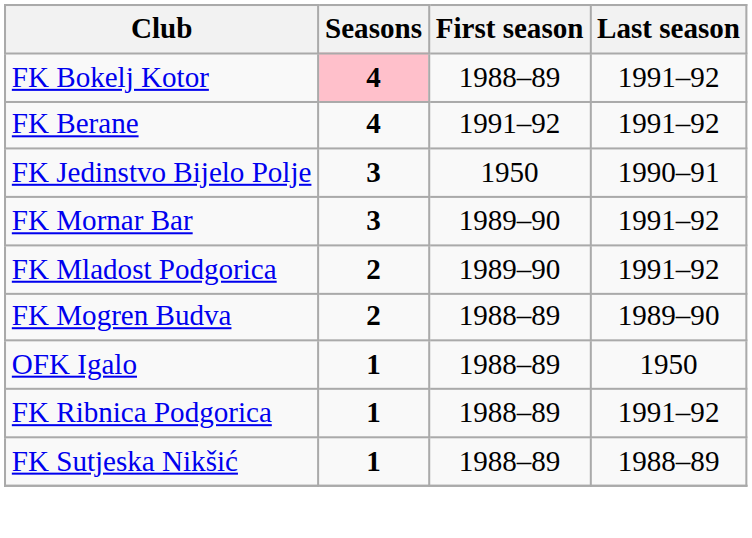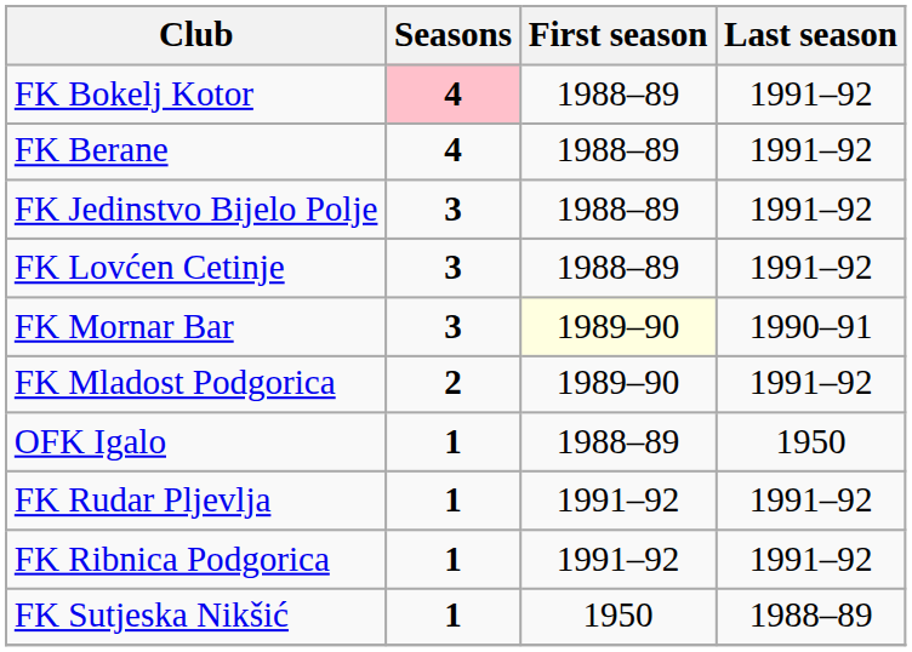 <table class="wikitable sortable" style="text-align:center;font-size:90%">
 <tr>
 <th>Club</th>
 <th>Seasons</th>
 <th>First season</th>
 <th>Last season</th>
 </tr>
 <tr>
 <td style="text-align:left;"><a href='#'>FK Bokelj Kotor</a></td>
 <td style="background: pink;"><strong>4</strong></td>
 <td>1988–89</td>
 <td>1991–92</td>
 </tr>
 <tr>
 <td style="text-align:left;"><a href='#'>FK Berane</a></td>
 <td><strong>4</strong></td>
-<td>1991–92</td>
+<td>1988–89</td>
 <td>1991–92</td>
 </tr>
 <tr>
 <td style="text-align:left;"><a href='#'>FK Jedinstvo Bijelo Polje</a></td>
 <td><strong>3</strong></td>
-<td>1950</td>
-<td>1990–91</td>
+<td>1988–89</td>
+<td>1991–92</td>
+</tr>
+<tr>
+<td style="text-align:left;"><a href='#'>FK Lovćen Cetinje</a></td>
+<td><strong>3</strong></td>
+<td>1988–89</td>
+<td>1991–92</td>
 </tr>
 <tr>
 <td style="text-align:left;"><a href='#'>FK Mornar Bar</a></td>
 <td><strong>3</strong></td>
-<td>1989–90</td>
-<td>1991–92</td>
+<td style="background: lightyellow;">1989–90</td>
+<td>1990–91</td>
 </tr>
 <tr>
 <td style="text-align:left;"><a href='#'>FK Mladost Podgorica</a></td>
 <td><strong>2</strong></td>
 <td>1989–90</td>
 <td>1991–92</td>
 </tr>
 <tr>
-<td style="text-align:left;"><a href='#'>FK Mogren Budva</a></td>
-<td><strong>2</strong></td>
-<td>1988–89</td>
-<td>1989–90</td>
-</tr>
-<tr>
 <td style="text-align:left;"><a href='#'>OFK Igalo</a></td>
 <td><strong>1</strong></td>
 <td>1988–89</td>
 <td>1950</td>
 </tr>
 <tr>
+<td style="text-align:left;"><a href='#'>FK Rudar Pljevlja</a></td>
+<td><strong>1</strong></td>
+<td>1991–92</td>
+<td>1991–92</td>
+</tr>
+<tr>
 <td style="text-align:left;"><a href='#'>FK Ribnica Podgorica</a></td>
 <td><strong>1</strong></td>
-<td>1988–89</td>
+<td>1991–92</td>
 <td>1991–92</td>
 </tr>
 <tr>
 <td style="text-align:left;"><a href='#'>FK Sutjeska Nikšić</a></td>
 <td><strong>1</strong></td>
-<td>1988–89</td>
+<td>1950</td>
 <td>1988–89</td>
 </tr>
 <tr>
 </tr>
 </table>
